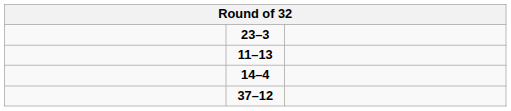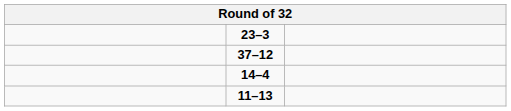 <table class="wikitable" style="text-align: center;">
 <tr>
 <th colspan=3>Round of 32</th>
 </tr>
 <tr>
 <td align=left width="270"><strong></strong></td>
 <td align=center width="65"><strong>23–3</strong></td>
 <td align=left width="270"></td>
 </tr>
 <tr>
+<td align=left><strong></strong></td>
+<td align=center><strong>37–12</strong></td>
 <td align=left></td>
-<td align=center><strong>11–13</strong></td>
-<td align=left><strong></strong></td>
 </tr>
 <tr>
 <td align=left><strong></strong></td>
 <td align=center><strong>14–4</strong></td>
 <td align=left></td>
 </tr>
 <tr>
+<td align=left></td>
+<td align=center><strong>11–13</strong></td>
 <td align=left><strong></strong></td>
-<td align=center><strong>37–12</strong></td>
-<td align=left></td>
 </tr>
 </table>
